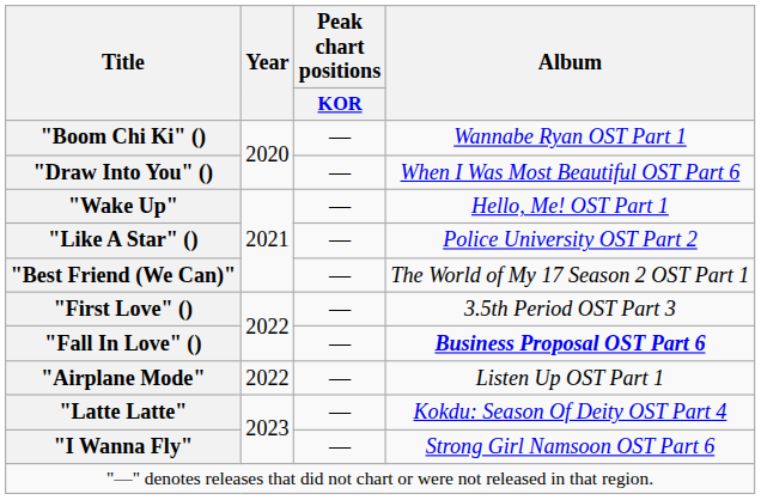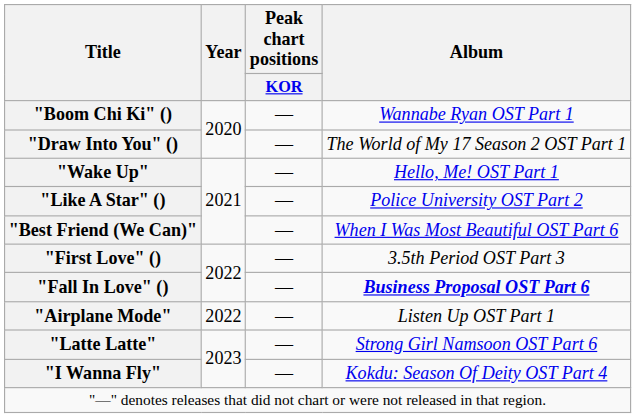 <table class="wikitable plainrowheaders" style="text-align:center;">
 <tr>
 <th scope="col" rowspan="2">Title</th>
 <th scope="col" rowspan="2">Year</th>
 <th scope="col">Peak chart<br>positions</th>
 <th scope="col" rowspan="2">Album</th>
 </tr>
 <tr>
 <th scope="col" style="width:3em; font-size:90%"><a href='#'>KOR</a><br></th>
 </tr>
 <tr>
 <th scope="row">"Boom Chi Ki" ()</th>
 <td rowspan="2">2020</td>
 <td>—</td>
 <td><em><a href='#'>Wannabe Ryan OST Part 1</a></em></td>
 </tr>
 <tr>
 <th scope="row">"Draw Into You" ()<br></th>
 <td>—</td>
-<td><em><a href='#'>When I Was Most Beautiful OST Part 6</a></em></td>
+<td><em>The World of My 17 Season 2 OST Part 1</em></td>
 </tr>
 <tr>
 <th scope="row">"Wake Up"</th>
 <td rowspan="3">2021</td>
 <td>—</td>
 <td><em><a href='#'>Hello, Me! OST Part 1</a></em></td>
 </tr>
 <tr>
 <th scope="row">"Like A Star" ()<br></th>
 <td>—</td>
 <td><em><a href='#'>Police University OST Part 2</a></em></td>
 </tr>
 <tr>
 <th scope="row">"Best Friend (We Can)"</th>
 <td>—</td>
-<td><em>The World of My 17 Season 2 OST Part 1</em></td>
+<td><em><a href='#'>When I Was Most Beautiful OST Part 6</a></em></td>
 </tr>
 <tr>
 <th scope="row">"First Love" ()<br></th>
 <td rowspan="2">2022</td>
 <td>—</td>
 <td><em>3.5th Period OST Part 3</em></td>
 </tr>
 <tr>
 <th scope="row">"Fall In Love" ()<br></th>
 <td>—</td>
 <td><strong><em><a href='#'>Business Proposal OST Part 6</a></em></strong></td>
 </tr>
 <tr>
 <th scope="row">"Airplane Mode"</th>
 <td>2022</td>
 <td>—</td>
 <td><em>Listen Up OST Part 1</em></td>
 </tr>
 <tr>
 <th scope="row">"Latte Latte" <br></th>
 <td rowspan=2>2023</td>
 <td>—</td>
-<td><em><a href='#'>Kokdu: Season Of Deity OST Part 4</a></em></td>
+<td><em><a href='#'>Strong Girl Namsoon OST Part 6</a></em></td>
 </tr>
 <tr>
 <th scope="row">"I Wanna Fly"</th>
 <td>—</td>
-<td><em><a href='#'>Strong Girl Namsoon OST Part 6</a></em></td>
+<td><em><a href='#'>Kokdu: Season Of Deity OST Part 4</a></em></td>
 </tr>
 <tr>
 <td colspan="4" style="text-align:center; font-size:85%">"—" denotes releases that did not chart or were not released in that region.</td>
 </tr>
 </table>
